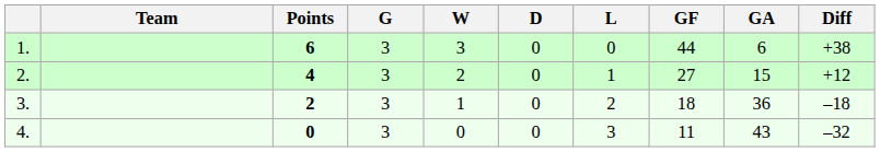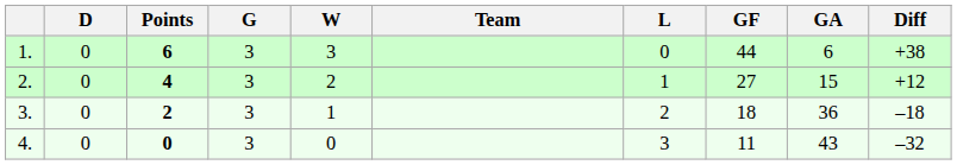 <table class=wikitable style="text-align:center">
 <tr bgcolor="#DCDCDC">
 <th width="25"></th>
-<th width="200">Team</th>
+<th width="60">D</th>
 <th width="60">Points</th>
 <th width="60">G</th>
 <th width="60">W</th>
-<th width="60">D</th>
+<th width="200">Team</th>
 <th width="60">L</th>
 <th width="60">GF</th>
 <th width="60">GA</th>
 <th width="60">Diff</th>
 </tr>
 <tr bgcolor=ccffcc>
 <td>1.</td>
-<td align=left></td>
+<td>0</td>
 <td><strong>6</strong></td>
 <td>3</td>
 <td>3</td>
-<td>0</td>
+<td align=left></td>
 <td>0</td>
 <td>44</td>
 <td>6</td>
 <td>+38</td>
 </tr>
 <tr bgcolor=ccffcc>
 <td>2.</td>
-<td align=left></td>
+<td>0</td>
 <td><strong>4</strong></td>
 <td>3</td>
 <td>2</td>
-<td>0</td>
+<td align=left></td>
 <td>1</td>
 <td>27</td>
 <td>15</td>
 <td>+12</td>
 </tr>
 <tr bgcolor=eeffee>
 <td>3.</td>
-<td align=left></td>
+<td>0</td>
 <td><strong>2</strong></td>
 <td>3</td>
 <td>1</td>
-<td>0</td>
+<td align=left></td>
 <td>2</td>
 <td>18</td>
 <td>36</td>
 <td>–18</td>
 </tr>
 <tr bgcolor=eeffee>
 <td>4.</td>
-<td align=left></td>
+<td>0</td>
 <td><strong>0</strong></td>
 <td>3</td>
 <td>0</td>
-<td>0</td>
+<td align=left></td>
 <td>3</td>
 <td>11</td>
 <td>43</td>
 <td>–32</td>
 </tr>
 </table>
